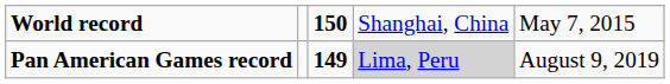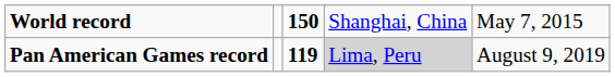 <table class="wikitable">
 <tr>
 <td><strong>World record</strong></td>
 <td></td>
 <td><strong>150</strong></td>
 <td><a href='#'>Shanghai</a>, <a href='#'>China</a></td>
 <td>May 7, 2015</td>
 </tr>
 <tr>
 <td><strong>Pan American Games record</strong></td>
 <td></td>
-<td><strong>149</strong></td>
+<td><strong>119</strong></td>
 <td style="background: lightgrey;"><a href='#'>Lima</a>, <a href='#'>Peru</a></td>
 <td>August 9, 2019</td>
 </tr>
 </table>
